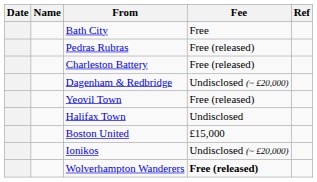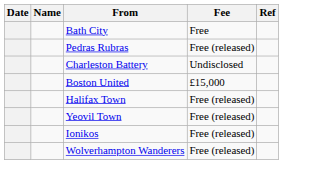 <table class="wikitable sortable plainrowheaders">
 <tr>
 <th scope=col>Date</th>
 <th scope=col>Name</th>
 <th scope=col>From</th>
 <th scope=col>Fee</th>
 <th scope=col class=unsortable>Ref</th>
 </tr>
 <tr>
 <th scope=row></th>
 <td></td>
 <td><a href='#'>Bath City</a></td>
 <td>Free</td>
 <td><div></div></td>
 </tr>
 <tr>
 <th scope=row></th>
 <td></td>
 <td><a href='#'>Pedras Rubras</a></td>
 <td>Free (released)</td>
 <td><div></div></td>
 </tr>
 <tr>
 <th scope=row></th>
 <td></td>
 <td><a href='#'>Charleston Battery</a></td>
-<td>Free (released)</td>
-<td><div></div></td>
-</tr>
-<tr>
-<th scope=row></th>
-<td></td>
-<td><a href='#'>Dagenham & Redbridge</a></td>
-<td>Undisclosed <small><em>(~ £20,000)</em></small></td>
-<td><div></div></td>
-</tr>
-<tr>
-<th scope=row></th>
-<td></td>
-<td><a href='#'>Yeovil Town</a></td>
-<td>Free (released)</td>
-<td></td>
-</tr>
-<tr>
-<th scope=row></th>
-<td></td>
-<td><a href='#'>Halifax Town</a></td>
 <td>Undisclosed</td>
 <td><div></div></td>
 </tr>
 <tr>
 <th scope=row></th>
 <td></td>
 <td><a href='#'>Boston United</a></td>
 <td>£15,000</td>
 <td><div></div></td>
 </tr>
 <tr>
 <th scope=row></th>
 <td></td>
+<td><a href='#'>Halifax Town</a></td>
+<td>Free (released)</td>
+<td><div></div></td>
+</tr>
+<tr>
+<th scope=row></th>
+<td></td>
+<td><a href='#'>Yeovil Town</a></td>
+<td>Free (released)</td>
+<td></td>
+</tr>
+<tr>
+<th scope=row></th>
+<td></td>
 <td><a href='#'>Ionikos</a></td>
-<td>Undisclosed <small><em>(~ £20,000)</em></small></td>
+<td>Free (released)</td>
 <td><div></div></td>
 </tr>
 <tr>
 <th scope=row></th>
 <td></td>
 <td><a href='#'>Wolverhampton Wanderers</a></td>
-<td><strong>Free (released)</strong></td>
+<td>Free (released)</td>
 <td></td>
 </tr>
 </table>
